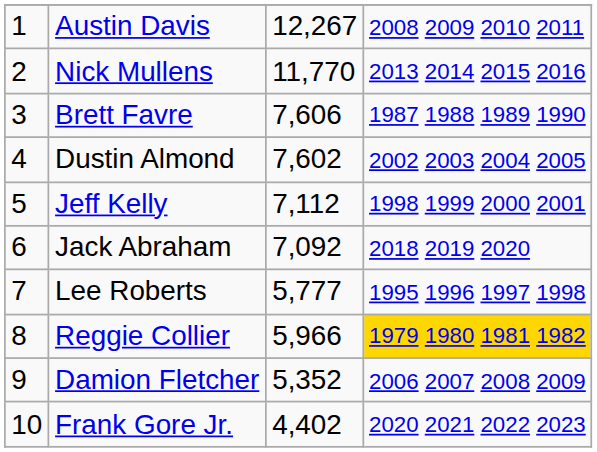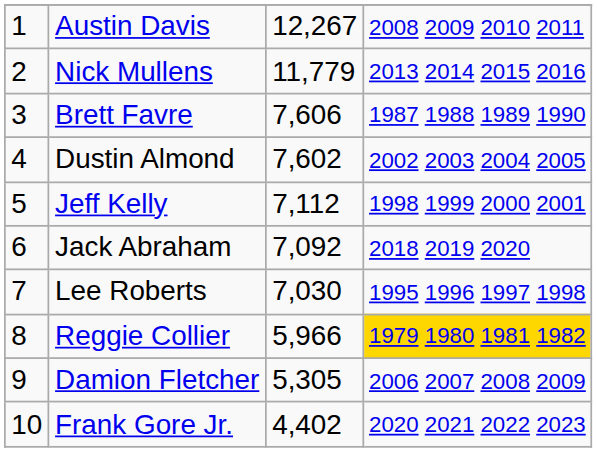 <table class="wikitable">
 <tr>
 </tr>
 <tr>
 <td>1</td>
 <td><a href='#'>Austin Davis</a></td>
 <td><abbr>12,267</abbr></td>
 <td style="font-size:80%;"><a href='#'>2008</a> <a href='#'>2009</a> <a href='#'>2010</a> <a href='#'>2011</a></td>
 </tr>
 <tr>
 <td>2</td>
 <td><a href='#'>Nick Mullens</a></td>
-<td><abbr>11,770</abbr></td>
+<td><abbr>11,779</abbr></td>
 <td style="font-size:80%;"><a href='#'>2013</a> <a href='#'>2014</a>  <a href='#'>2015</a> <a href='#'>2016</a></td>
 </tr>
 <tr>
 <td>3</td>
 <td><a href='#'>Brett Favre</a></td>
 <td><abbr>7,606</abbr></td>
 <td style="font-size:80%;"><a href='#'>1987</a> <a href='#'>1988</a> <a href='#'>1989</a> <a href='#'>1990</a></td>
 </tr>
 <tr>
 <td>4</td>
 <td>Dustin Almond</td>
 <td><abbr>7,602</abbr></td>
 <td style="font-size:80%;"><a href='#'>2002</a> <a href='#'>2003</a> <a href='#'>2004</a> <a href='#'>2005</a></td>
 </tr>
 <tr>
 <td>5</td>
 <td><a href='#'>Jeff Kelly</a></td>
 <td><abbr>7,112</abbr></td>
 <td style="font-size:80%;"><a href='#'>1998</a> <a href='#'>1999</a> <a href='#'>2000</a> <a href='#'>2001</a></td>
 </tr>
 <tr>
 <td>6</td>
 <td>Jack Abraham</td>
 <td><abbr>7,092</abbr></td>
 <td style="font-size:80%;"><a href='#'>2018</a> <a href='#'>2019</a> <a href='#'>2020</a></td>
 </tr>
 <tr>
 <td>7</td>
 <td>Lee Roberts</td>
-<td><abbr>5,777</abbr></td>
+<td><abbr>7,030</abbr></td>
 <td style="font-size:80%;"><a href='#'>1995</a> <a href='#'>1996</a> <a href='#'>1997</a> <a href='#'>1998</a></td>
 </tr>
 <tr>
 <td>8</td>
 <td><a href='#'>Reggie Collier</a></td>
 <td><abbr>5,966</abbr></td>
 <td style="background: gold; font-size:80%;"><a href='#'>1979</a> <a href='#'>1980</a> <a href='#'>1981</a> <a href='#'>1982</a></td>
 </tr>
 <tr>
 <td>9</td>
 <td><a href='#'>Damion Fletcher</a></td>
-<td><abbr>5,352</abbr></td>
+<td><abbr>5,305</abbr></td>
 <td style="font-size:80%;"><a href='#'>2006</a> <a href='#'>2007</a> <a href='#'>2008</a> <a href='#'>2009</a></td>
 </tr>
 <tr>
 <td>10</td>
 <td><a href='#'>Frank Gore Jr.</a></td>
 <td><abbr>4,402</abbr></td>
 <td style="font-size:80%;"><a href='#'>2020</a> <a href='#'>2021</a> <a href='#'>2022</a> <a href='#'>2023</a></td>
 </tr>
 </table>
